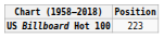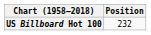 <table class="wikitable plainrowheaders" style="text-align:center">
 <tr>
 <th scope="col">Chart (1958–2018)</th>
 <th scope="col">Position</th>
 </tr>
 <tr>
 <th scope="row">US <em>Billboard</em> Hot 100</th>
-<td>223</td>
+<td>232</td>
 </tr>
 </table>
